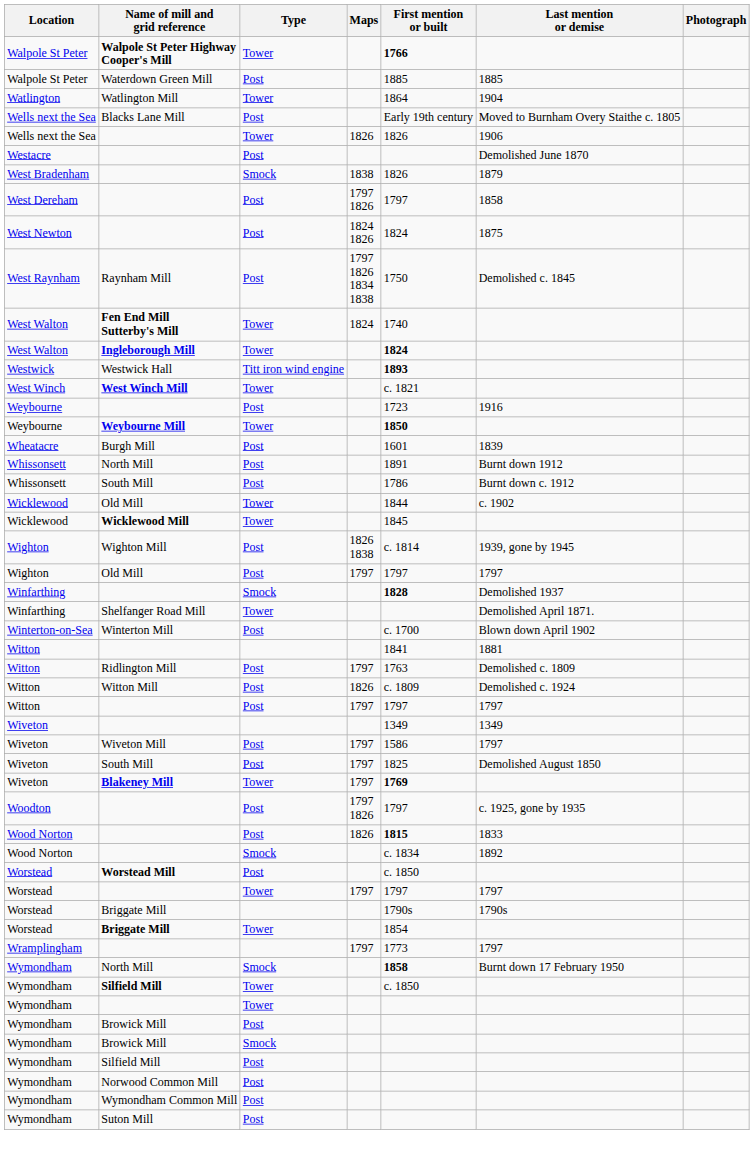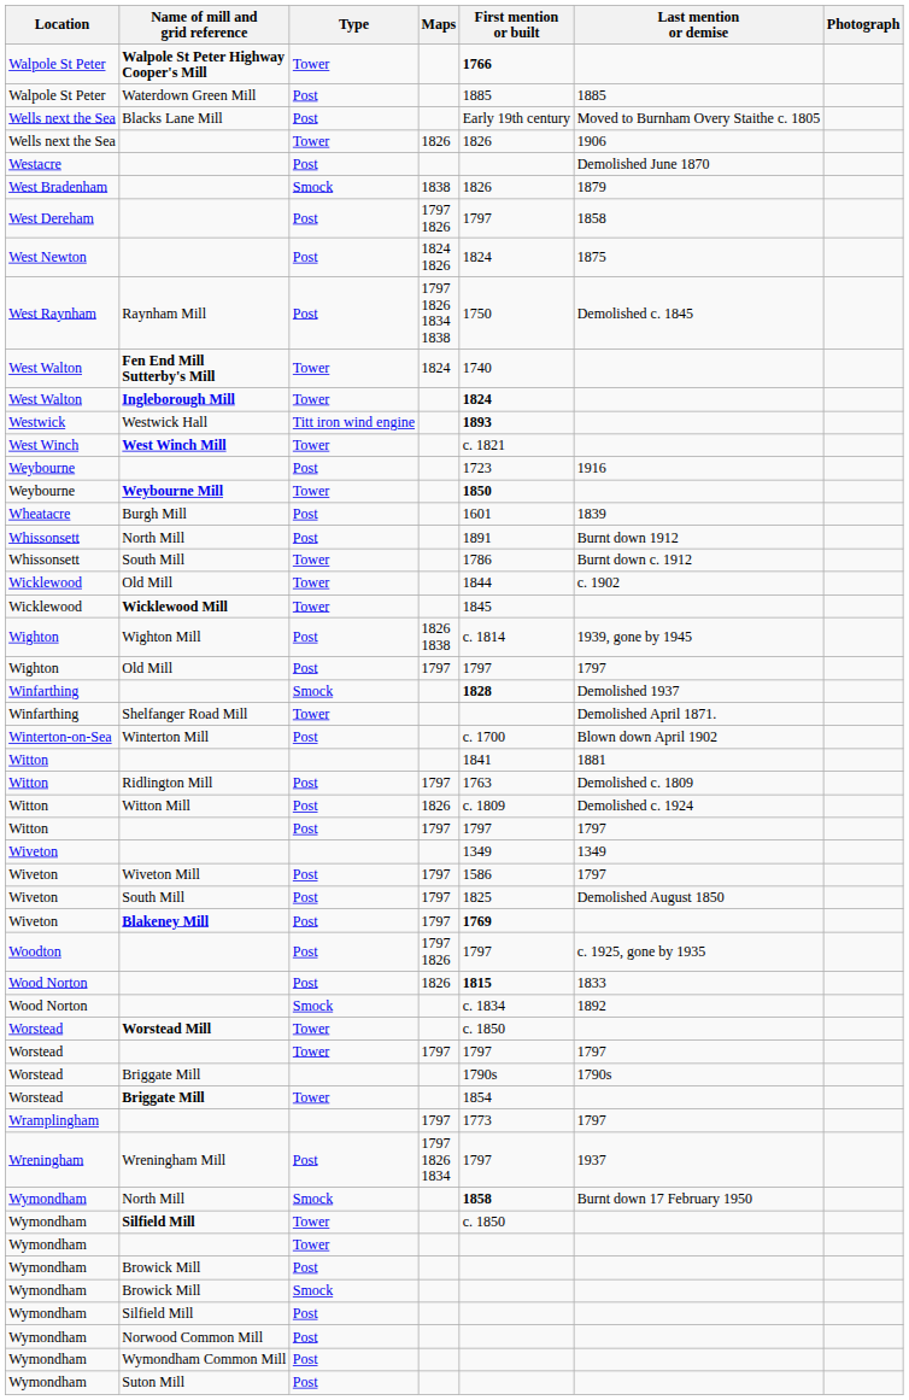 <table class="wikitable">
 <tr>
 <th>Location</th>
 <th>Name of mill and<br>grid reference</th>
 <th>Type</th>
 <th>Maps</th>
 <th>First mention<br>or built</th>
 <th>Last mention<br> or demise</th>
 <th>Photograph</th>
 </tr>
 <tr>
 <td><a href='#'>Walpole St Peter</a></td>
 <td><strong>Walpole St Peter Highway</strong> <br> <strong>Cooper's Mill</strong><br></td>
 <td><a href='#'>Tower</a></td>
 <td></td>
 <td><strong>1766</strong></td>
 <td></td>
 <td></td>
 </tr>
 <tr>
 <td>Walpole St Peter</td>
 <td>Waterdown Green Mill<br></td>
 <td><a href='#'>Post</a></td>
 <td></td>
 <td>1885</td>
 <td>1885</td>
-<td></td>
-</tr>
-<tr>
-<td><a href='#'>Watlington</a></td>
-<td>Watlington Mill</td>
-<td><a href='#'>Tower</a></td>
-<td></td>
-<td>1864</td>
-<td>1904<br></td>
 <td></td>
 </tr>
 <tr>
 <td><a href='#'>Wells next the Sea</a></td>
 <td>Blacks Lane Mill<br></td>
 <td><a href='#'>Post</a></td>
 <td></td>
 <td>Early 19th century</td>
 <td>Moved to Burnham Overy Staithe c. 1805<br></td>
 <td></td>
 </tr>
 <tr>
 <td>Wells next the Sea</td>
 <td></td>
 <td><a href='#'>Tower</a></td>
 <td>1826</td>
 <td>1826</td>
 <td>1906<br></td>
 <td></td>
 </tr>
 <tr>
 <td><a href='#'>Westacre</a></td>
 <td></td>
 <td><a href='#'>Post</a></td>
 <td></td>
 <td></td>
 <td>Demolished June 1870<br></td>
 <td></td>
 </tr>
 <tr>
 <td><a href='#'>West Bradenham</a></td>
 <td></td>
 <td><a href='#'>Smock</a></td>
 <td>1838</td>
 <td>1826</td>
 <td>1879<br></td>
 <td></td>
 </tr>
 <tr>
 <td><a href='#'>West Dereham</a></td>
 <td></td>
 <td><a href='#'>Post</a></td>
 <td>1797<br>1826</td>
 <td>1797</td>
 <td>1858<br></td>
 <td></td>
 </tr>
 <tr>
 <td><a href='#'>West Newton</a></td>
 <td></td>
 <td><a href='#'>Post</a></td>
 <td>1824<br>1826</td>
 <td>1824</td>
 <td>1875<br></td>
 <td></td>
 </tr>
 <tr>
 <td><a href='#'>West Raynham</a></td>
 <td>Raynham Mill<br></td>
 <td><a href='#'>Post</a></td>
 <td>1797<br>1826<br>1834<br>1838</td>
 <td>1750</td>
 <td>Demolished c. 1845<br></td>
 <td></td>
 </tr>
 <tr>
 <td><a href='#'>West Walton</a></td>
 <td><strong>Fen End Mill<br>Sutterby's Mill</strong><br></td>
 <td><a href='#'>Tower</a></td>
 <td>1824</td>
 <td>1740</td>
 <td></td>
 <td></td>
 </tr>
 <tr>
 <td><a href='#'>West Walton</a></td>
 <td><strong><a href='#'>Ingleborough Mill</a></strong><br></td>
 <td><a href='#'>Tower</a></td>
 <td></td>
 <td><strong>1824</strong></td>
 <td></td>
 <td></td>
 </tr>
 <tr>
 <td><a href='#'>Westwick</a></td>
 <td>Westwick Hall</td>
 <td><a href='#'>Titt iron wind engine</a></td>
 <td></td>
 <td><strong>1893</strong></td>
 <td></td>
 <td></td>
 </tr>
 <tr>
 <td><a href='#'>West Winch</a></td>
 <td><strong><a href='#'>West Winch Mill</a></strong><br></td>
 <td><a href='#'>Tower</a></td>
 <td></td>
 <td>c. 1821</td>
 <td></td>
 <td></td>
 </tr>
 <tr>
 <td><a href='#'>Weybourne</a></td>
 <td></td>
 <td><a href='#'>Post</a></td>
 <td></td>
 <td>1723</td>
 <td>1916<br></td>
 <td></td>
 </tr>
 <tr>
 <td>Weybourne</td>
 <td><strong><a href='#'>Weybourne Mill</a></strong><br></td>
 <td><a href='#'>Tower</a></td>
 <td></td>
 <td><strong>1850</strong></td>
 <td></td>
 <td></td>
 </tr>
 <tr>
 <td><a href='#'>Wheatacre</a></td>
 <td>Burgh Mill</td>
 <td><a href='#'>Post</a></td>
 <td></td>
 <td>1601</td>
 <td>1839<br></td>
 <td></td>
 </tr>
 <tr>
 <td><a href='#'>Whissonsett</a></td>
 <td>North Mill</td>
 <td><a href='#'>Post</a></td>
 <td></td>
 <td>1891</td>
 <td>Burnt down 1912<br></td>
 <td></td>
 </tr>
 <tr>
 <td>Whissonsett</td>
 <td>South Mill</td>
-<td><a href='#'>Post</a></td>
+<td><a href='#'>Tower</a></td>
 <td></td>
 <td>1786</td>
 <td>Burnt down c. 1912<br></td>
 <td></td>
 </tr>
 <tr>
 <td><a href='#'>Wicklewood</a></td>
 <td>Old Mill<br></td>
 <td><a href='#'>Tower</a></td>
 <td></td>
 <td>1844</td>
 <td>c. 1902<br></td>
 <td></td>
 </tr>
 <tr>
 <td>Wicklewood</td>
 <td><strong>Wicklewood Mill</strong><br></td>
 <td><a href='#'>Tower</a></td>
 <td></td>
 <td>1845</td>
 <td></td>
 <td></td>
 </tr>
 <tr>
 <td><a href='#'>Wighton</a></td>
 <td>Wighton Mill<br></td>
 <td><a href='#'>Post</a></td>
 <td>1826<br>1838</td>
 <td>c. 1814</td>
 <td>1939, gone by 1945<br></td>
 <td></td>
 </tr>
 <tr>
 <td>Wighton</td>
 <td>Old Mill<br></td>
 <td><a href='#'>Post</a></td>
 <td>1797</td>
 <td>1797</td>
 <td>1797</td>
 <td></td>
 </tr>
 <tr>
 <td><a href='#'>Winfarthing</a></td>
 <td></td>
 <td><a href='#'>Smock</a></td>
 <td></td>
 <td><strong>1828</strong></td>
 <td>Demolished 1937<br></td>
 <td></td>
 </tr>
 <tr>
 <td>Winfarthing</td>
 <td>Shelfanger Road Mill<br></td>
 <td><a href='#'>Tower</a></td>
 <td></td>
 <td></td>
 <td>Demolished April 1871.</td>
 <td></td>
 </tr>
 <tr>
 <td><a href='#'>Winterton-on-Sea</a></td>
 <td>Winterton Mill</td>
 <td><a href='#'>Post</a></td>
 <td></td>
 <td>c. 1700</td>
 <td>Blown down April 1902<br></td>
 <td></td>
 </tr>
 <tr>
 <td><a href='#'>Witton</a></td>
 <td></td>
 <td></td>
 <td></td>
 <td>1841</td>
 <td>1881<br></td>
 <td></td>
 </tr>
 <tr>
 <td><a href='#'>Witton</a></td>
 <td>Ridlington Mill<br></td>
 <td><a href='#'>Post</a></td>
 <td>1797</td>
 <td>1763</td>
 <td>Demolished c. 1809<br></td>
 <td></td>
 </tr>
 <tr>
 <td>Witton</td>
 <td>Witton Mill<br></td>
 <td><a href='#'>Post</a></td>
 <td>1826</td>
 <td>c. 1809</td>
 <td>Demolished c. 1924<br></td>
 <td></td>
 </tr>
 <tr>
 <td>Witton</td>
 <td></td>
 <td><a href='#'>Post</a></td>
 <td>1797</td>
 <td>1797</td>
 <td>1797</td>
 <td></td>
 </tr>
 <tr>
 <td><a href='#'>Wiveton</a></td>
 <td></td>
 <td></td>
 <td></td>
 <td>1349</td>
 <td>1349<br></td>
 <td></td>
 </tr>
 <tr>
 <td>Wiveton</td>
 <td>Wiveton Mill<br></td>
 <td><a href='#'>Post</a></td>
 <td>1797</td>
 <td>1586</td>
 <td>1797<br></td>
 <td></td>
 </tr>
 <tr>
 <td>Wiveton</td>
 <td>South Mill<br></td>
 <td><a href='#'>Post</a></td>
 <td>1797</td>
 <td>1825</td>
 <td>Demolished August 1850<br></td>
 <td></td>
 </tr>
 <tr>
 <td>Wiveton</td>
 <td><strong><a href='#'>Blakeney Mill</a></strong><br></td>
-<td><a href='#'>Tower</a></td>
+<td><a href='#'>Post</a></td>
 <td>1797</td>
 <td><strong>1769</strong></td>
 <td></td>
 <td></td>
 </tr>
 <tr>
 <td><a href='#'>Woodton</a></td>
 <td></td>
 <td><a href='#'>Post</a></td>
 <td>1797<br>1826</td>
 <td>1797</td>
 <td>c. 1925, gone by 1935<br></td>
 <td></td>
 </tr>
 <tr>
 <td><a href='#'>Wood Norton</a></td>
 <td></td>
 <td><a href='#'>Post</a></td>
 <td>1826</td>
 <td><strong>1815</strong></td>
 <td>1833<br></td>
 <td></td>
 </tr>
 <tr>
 <td>Wood Norton</td>
 <td></td>
 <td><a href='#'>Smock</a></td>
 <td></td>
 <td>c. 1834</td>
 <td>1892<br></td>
 <td></td>
 </tr>
 <tr>
 <td><a href='#'>Worstead</a></td>
 <td><strong>Worstead Mill</strong><br></td>
-<td><a href='#'>Post</a></td>
+<td><a href='#'>Tower</a></td>
 <td></td>
 <td>c. 1850</td>
 <td></td>
 <td></td>
 </tr>
 <tr>
 <td>Worstead</td>
 <td></td>
 <td><a href='#'>Tower</a></td>
 <td>1797</td>
 <td>1797</td>
 <td>1797</td>
 <td></td>
 </tr>
 <tr>
 <td>Worstead</td>
 <td>Briggate Mill<br></td>
 <td></td>
 <td></td>
 <td>1790s</td>
 <td>1790s<br></td>
 <td></td>
 </tr>
 <tr>
 <td>Worstead</td>
 <td><strong>Briggate Mill</strong><br></td>
 <td><a href='#'>Tower</a></td>
 <td></td>
 <td>1854</td>
 <td></td>
 <td></td>
 </tr>
 <tr>
 <td><a href='#'>Wramplingham</a></td>
 <td></td>
 <td></td>
 <td>1797</td>
 <td>1773</td>
 <td>1797<br></td>
+<td></td>
+</tr>
+<tr>
+<td><a href='#'>Wreningham</a></td>
+<td>Wreningham Mill<br></td>
+<td><a href='#'>Post</a></td>
+<td>1797<br>1826<br>1834</td>
+<td>1797</td>
+<td>1937<br></td>
 <td></td>
 </tr>
 <tr>
 <td><a href='#'>Wymondham</a></td>
 <td>North Mill<br></td>
 <td><a href='#'>Smock</a></td>
 <td></td>
 <td><strong>1858</strong></td>
 <td>Burnt down 17 February 1950<br></td>
 <td></td>
 </tr>
 <tr>
 <td>Wymondham</td>
 <td><strong>Silfield Mill</strong><br></td>
 <td><a href='#'>Tower</a></td>
 <td></td>
 <td>c. 1850</td>
 <td></td>
 <td></td>
 </tr>
 <tr>
 <td>Wymondham</td>
 <td></td>
 <td><a href='#'>Tower</a></td>
 <td></td>
 <td></td>
 <td></td>
 <td></td>
 </tr>
 <tr>
 <td>Wymondham</td>
 <td>Browick Mill<br></td>
 <td><a href='#'>Post</a></td>
 <td></td>
 <td></td>
 <td></td>
 <td></td>
 </tr>
 <tr>
 <td>Wymondham</td>
 <td>Browick Mill<br></td>
 <td><a href='#'>Smock</a></td>
 <td></td>
 <td></td>
 <td></td>
 <td></td>
 </tr>
 <tr>
 <td>Wymondham</td>
 <td>Silfield Mill<br></td>
 <td><a href='#'>Post</a></td>
 <td></td>
 <td></td>
 <td></td>
 <td></td>
 </tr>
 <tr>
 <td>Wymondham</td>
 <td>Norwood Common Mill<br></td>
 <td><a href='#'>Post</a></td>
 <td></td>
 <td></td>
 <td></td>
 <td></td>
 </tr>
 <tr>
 <td>Wymondham</td>
 <td>Wymondham Common Mill<br></td>
 <td><a href='#'>Post</a></td>
 <td></td>
 <td></td>
 <td></td>
 <td></td>
 </tr>
 <tr>
 <td>Wymondham</td>
 <td>Suton Mill<br></td>
 <td><a href='#'>Post</a></td>
 <td></td>
 <td></td>
 <td></td>
 <td></td>
 </tr>
 </table>
